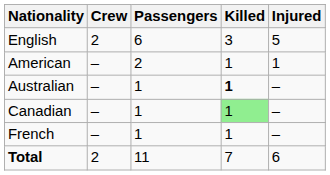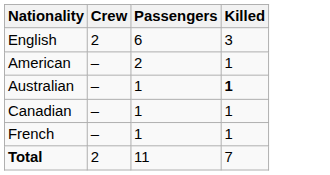 <table class="wikitable">
 <tr>
 <th>Nationality</th>
 <th>Crew</th>
 <th>Passengers</th>
 <th>Killed</th>
-<th>Injured</th>
 </tr>
 <tr>
 <td>English</td>
 <td>2</td>
 <td>6</td>
 <td>3</td>
-<td>5</td>
 </tr>
 <tr>
 <td>American</td>
 <td>–</td>
 <td>2</td>
-<td>1</td>
 <td>1</td>
 </tr>
 <tr>
 <td>Australian</td>
 <td>–</td>
 <td>1</td>
 <td><strong>1</strong></td>
-<td>–</td>
 </tr>
 <tr>
 <td>Canadian</td>
 <td>–</td>
 <td>1</td>
-<td style="background: lightgreen;">1</td>
-<td>–</td>
+<td>1</td>
 </tr>
 <tr>
 <td>French</td>
 <td>–</td>
 <td>1</td>
 <td>1</td>
-<td>–</td>
 </tr>
 <tr>
 <td><strong>Total</strong></td>
 <td>2</td>
 <td>11</td>
 <td>7</td>
-<td>6</td>
 </tr>
 </table>
